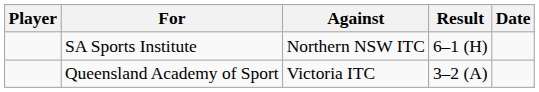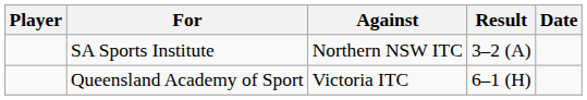 <table class="wikitable">
 <tr>
 <th>Player</th>
 <th>For</th>
 <th>Against</th>
 <th>Result</th>
 <th>Date</th>
 </tr>
 <tr>
 <td> </td>
 <td>SA Sports Institute</td>
 <td>Northern NSW ITC</td>
-<td>6–1 (H)</td>
+<td>3–2 (A)</td>
 <td></td>
 </tr>
 <tr>
 <td> </td>
 <td>Queensland Academy of Sport</td>
 <td>Victoria ITC</td>
-<td>3–2 (A)</td>
+<td>6–1 (H)</td>
 <td></td>
 </tr>
 </table>
